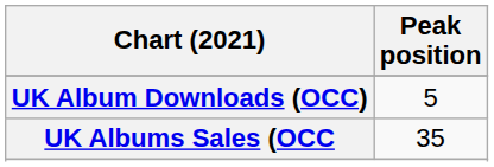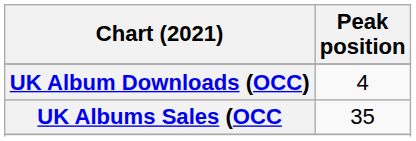 <table class="wikitable sortable plainrowheaders" style="text-align:center;">
 <tr>
 <th scope="col">Chart (2021)</th>
 <th scope="col">Peak<br>position</th>
 </tr>
 <tr>
 </tr>
 <tr>
 <th scope="row"><a href='#'>UK Album Downloads</a> (<a href='#'>OCC</a>)</th>
-<td>5</td>
+<td>4</td>
 </tr>
 <tr>
 <th scope="row"><a href='#'>UK Albums Sales</a> (<a href='#'>OCC</a></th>
 <td>35</td>
 </tr>
 <tr>
 </tr>
 <tr>
 </tr>
 <tr>
 </tr>
 <tr>
 </tr>
 <tr>
 </tr>
 </table>
